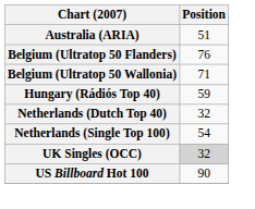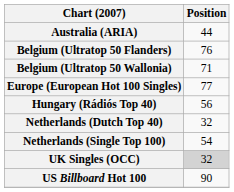 <table class="wikitable sortable plainrowheaders" style="text-align:center;">
 <tr>
 <th scope="col">Chart (2007)</th>
 <th scope="col">Position</th>
 </tr>
 <tr>
 <th scope="row">Australia (ARIA)</th>
-<td>51</td>
+<td>44</td>
 </tr>
 <tr>
 <th scope="row">Belgium (Ultratop 50 Flanders)</th>
 <td>76</td>
 </tr>
 <tr>
 <th scope="row">Belgium (Ultratop 50 Wallonia)</th>
 <td>71</td>
 </tr>
 <tr>
+<th scope="row">Europe (European Hot 100 Singles)</th>
+<td>77</td>
+</tr>
+<tr>
 <th scope="row">Hungary (Rádiós Top 40)</th>
-<td>59</td>
+<td>56</td>
 </tr>
 <tr>
 <th scope="row">Netherlands (Dutch Top 40)</th>
 <td>32</td>
 </tr>
 <tr>
 <th scope="row">Netherlands (Single Top 100)</th>
 <td>54</td>
 </tr>
 <tr>
 <th scope="row">UK Singles (OCC)</th>
 <td style="background: lightgrey;">32</td>
 </tr>
 <tr>
 <th scope="row">US <em>Billboard</em> Hot 100</th>
 <td>90</td>
 </tr>
 <tr>
 </tr>
 </table>
